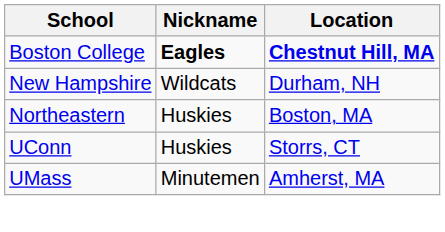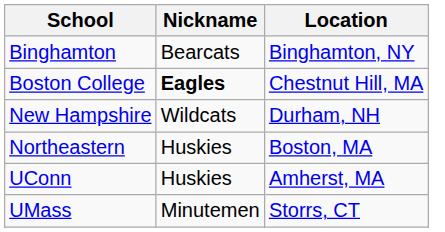 <table class="wikitable sortable">
 <tr>
 <th>School</th>
 <th>Nickname</th>
 <th>Location</th>
 </tr>
 <tr>
+<td><a href='#'>Binghamton</a></td>
+<td>Bearcats</td>
+<td><a href='#'>Binghamton, NY</a></td>
+</tr>
+<tr>
 <td><a href='#'>Boston College</a></td>
 <td><strong>Eagles</strong></td>
-<td><strong><a href='#'>Chestnut Hill, MA</a></strong></td>
+<td><a href='#'>Chestnut Hill, MA</a></td>
 </tr>
 <tr>
 <td><a href='#'>New Hampshire</a></td>
 <td>Wildcats</td>
 <td><a href='#'>Durham, NH</a></td>
 </tr>
 <tr>
 <td><a href='#'>Northeastern</a></td>
 <td>Huskies</td>
 <td><a href='#'>Boston, MA</a></td>
 </tr>
 <tr>
 <td><a href='#'>UConn</a></td>
 <td>Huskies</td>
-<td><a href='#'>Storrs, CT</a></td>
+<td><a href='#'>Amherst, MA</a></td>
 </tr>
 <tr>
 <td><a href='#'>UMass</a></td>
 <td>Minutemen</td>
-<td><a href='#'>Amherst, MA</a></td>
+<td><a href='#'>Storrs, CT</a></td>
 </tr>
 </table>
